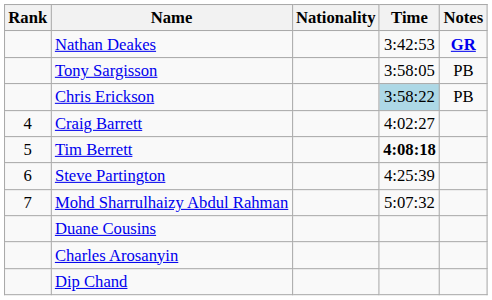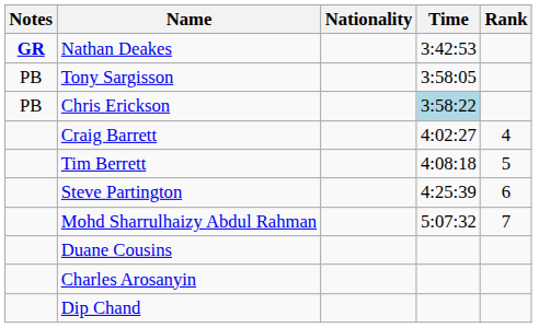 <table class="wikitable sortable" style="text-align:center">
 <tr>
-<th>Rank</th>
+<th>Notes</th>
 <th>Name</th>
 <th>Nationality</th>
 <th>Time</th>
-<th>Notes</th>
+<th>Rank</th>
+</tr>
+<tr>
+<td><strong><a href='#'>GR</a></strong></td>
+<td align=left><a href='#'>Nathan Deakes</a></td>
+<td align=left></td>
+<td>3:42:53</td>
+<td></td>
+</tr>
+<tr>
+<td>PB</td>
+<td align=left><a href='#'>Tony Sargisson</a></td>
+<td align=left></td>
+<td>3:58:05</td>
+<td></td>
+</tr>
+<tr>
+<td>PB</td>
+<td align=left><a href='#'>Chris Erickson</a></td>
+<td align=left></td>
+<td style="background: lightblue;">3:58:22</td>
+<td></td>
 </tr>
 <tr>
 <td></td>
-<td align=left><a href='#'>Nathan Deakes</a></td>
+<td align=left><a href='#'>Craig Barrett</a></td>
 <td align=left></td>
-<td>3:42:53</td>
-<td><strong><a href='#'>GR</a></strong></td>
+<td>4:02:27</td>
+<td>4</td>
 </tr>
 <tr>
 <td></td>
-<td align=left><a href='#'>Tony Sargisson</a></td>
+<td align=left><a href='#'>Tim Berrett</a></td>
 <td align=left></td>
-<td>3:58:05</td>
-<td>PB</td>
+<td>4:08:18</td>
+<td>5</td>
 </tr>
 <tr>
 <td></td>
-<td align=left><a href='#'>Chris Erickson</a></td>
-<td align=left></td>
-<td style="background: lightblue;">3:58:22</td>
-<td>PB</td>
-</tr>
-<tr>
-<td>4</td>
-<td align=left><a href='#'>Craig Barrett</a></td>
-<td align=left></td>
-<td>4:02:27</td>
-<td></td>
-</tr>
-<tr>
-<td>5</td>
-<td align=left><a href='#'>Tim Berrett</a></td>
-<td align=left></td>
-<td><strong>4:08:18</strong></td>
-<td></td>
-</tr>
-<tr>
-<td>6</td>
 <td align=left><a href='#'>Steve Partington</a></td>
 <td align=left></td>
 <td>4:25:39</td>
-<td></td>
+<td>6</td>
 </tr>
 <tr>
-<td>7</td>
+<td></td>
 <td align=left><a href='#'>Mohd Sharrulhaizy Abdul Rahman</a></td>
 <td align=left></td>
 <td>5:07:32</td>
-<td></td>
+<td>7</td>
 </tr>
 <tr>
 <td></td>
 <td align=left><a href='#'>Duane Cousins</a></td>
 <td align=left></td>
 <td></td>
 <td></td>
 </tr>
 <tr>
 <td></td>
 <td align=left><a href='#'>Charles Arosanyin</a></td>
 <td align=left></td>
 <td></td>
 <td></td>
 </tr>
 <tr>
 <td></td>
 <td align=left><a href='#'>Dip Chand</a></td>
 <td align=left></td>
 <td></td>
 <td></td>
 </tr>
 </table>
